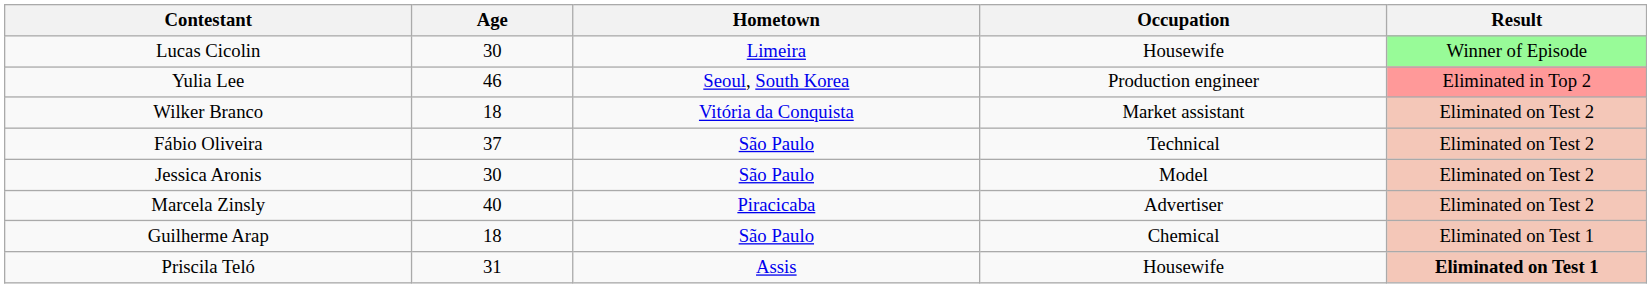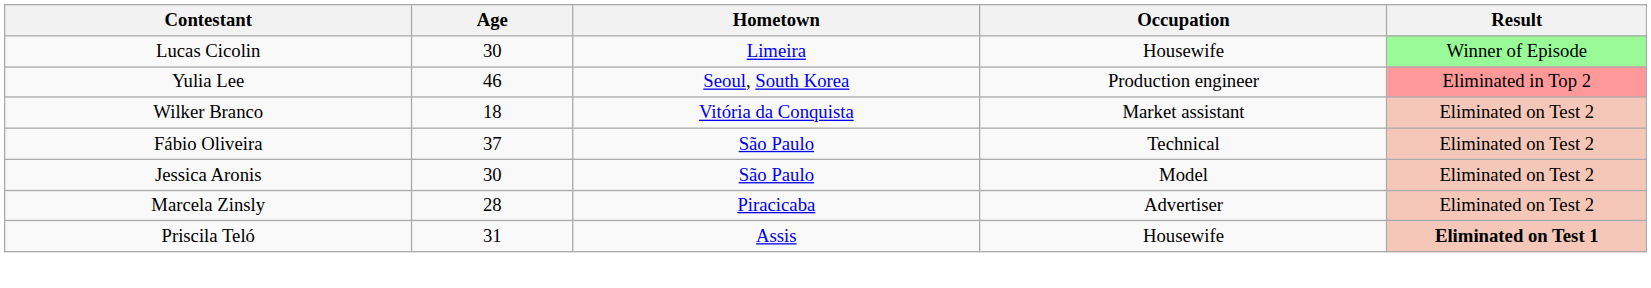 <table class="wikitable sortable" style="text-align:center; font-size:90%; width:100%;">
 <tr>
 <th width="200px">Contestant</th>
 <th width="075px">Age</th>
 <th width="200px">Hometown</th>
 <th width="200px">Occupation</th>
 <th width="125px">Result</th>
 </tr>
 <tr>
 <td>Lucas Cicolin</td>
 <td>30</td>
 <td><a href='#'>Limeira</a></td>
 <td>Housewife</td>
 <td bgcolor=98FB98>Winner of Episode</td>
 </tr>
 <tr>
 <td>Yulia Lee</td>
 <td>46</td>
 <td><a href='#'>Seoul</a>, <a href='#'>South Korea</a></td>
 <td>Production engineer</td>
 <td bgcolor=FF9999>Eliminated in Top 2</td>
 </tr>
 <tr>
 <td>Wilker Branco</td>
 <td>18</td>
 <td><a href='#'>Vitória da Conquista</a></td>
 <td>Market assistant</td>
 <td bgcolor=F4C7B8>Eliminated on Test 2</td>
 </tr>
 <tr>
 <td>Fábio Oliveira</td>
 <td>37</td>
 <td><a href='#'>São Paulo</a></td>
 <td>Technical </td>
 <td bgcolor=F4C7B8>Eliminated on Test 2</td>
 </tr>
 <tr>
 <td>Jessica Aronis</td>
 <td>30</td>
 <td><a href='#'>São Paulo</a></td>
 <td>Model</td>
 <td bgcolor=F4C7B8>Eliminated on Test 2</td>
 </tr>
 <tr>
 <td>Marcela Zinsly</td>
-<td>40</td>
+<td>28</td>
 <td><a href='#'>Piracicaba</a></td>
 <td>Advertiser</td>
 <td bgcolor=F4C7B8>Eliminated on Test 2</td>
-</tr>
-<tr>
-<td>Guilherme Arap</td>
-<td>18</td>
-<td><a href='#'>São Paulo</a></td>
-<td>Chemical </td>
-<td bgcolor=F4C7B8>Eliminated on Test 1</td>
 </tr>
 <tr>
 <td>Priscila Teló</td>
 <td>31</td>
 <td><a href='#'>Assis</a></td>
 <td>Housewife</td>
 <td bgcolor=F4C7B8><strong>Eliminated on Test 1</strong></td>
 </tr>
 </table>
